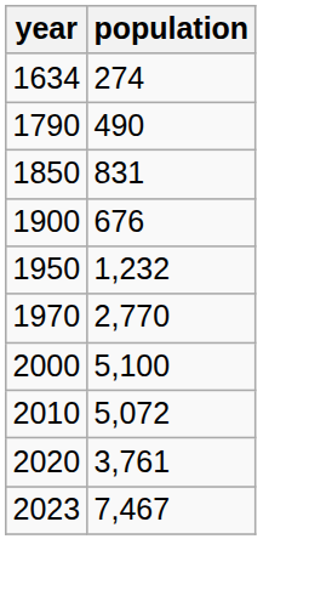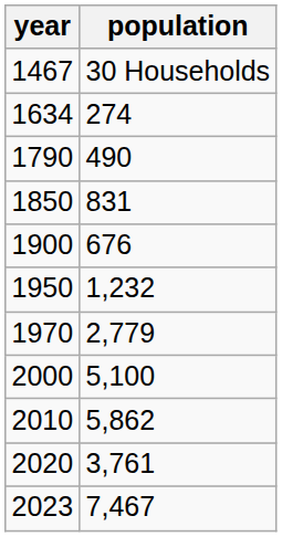 <table class="wikitable">
 <tr>
 <th>year</th>
 <th>population</th>
+</tr>
+<tr>
+<td>1467</td>
+<td>30 Households</td>
 </tr>
 <tr>
 <td>1634</td>
 <td>274</td>
 </tr>
 <tr>
 <td>1790</td>
 <td>490</td>
 </tr>
 <tr>
 <td>1850</td>
 <td>831</td>
 </tr>
 <tr>
 <td>1900</td>
 <td>676</td>
 </tr>
 <tr>
 <td>1950</td>
 <td>1,232</td>
 </tr>
 <tr>
 <td>1970</td>
-<td>2,770</td>
+<td>2,779</td>
 </tr>
 <tr>
 <td>2000</td>
 <td>5,100</td>
 </tr>
 <tr>
 <td>2010</td>
-<td>5,072</td>
+<td>5,862</td>
 </tr>
 <tr>
 <td>2020</td>
 <td>3,761</td>
 </tr>
 <tr>
 <td>2023</td>
 <td>7,467</td>
 </tr>
 </table>
